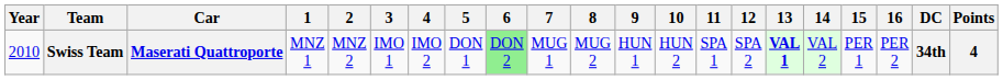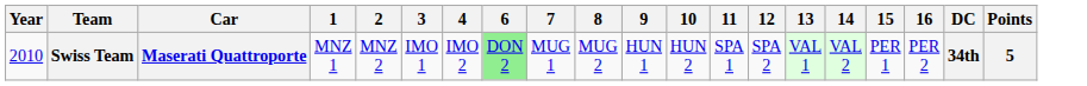 <table class="wikitable" style="text-align:center; font-size:85%">
 <tr>
 <th>Year</th>
 <th>Team</th>
 <th>Car</th>
 <th>1</th>
 <th>2</th>
 <th>3</th>
 <th>4</th>
-<th>5</th>
 <th>6</th>
 <th>7</th>
 <th>8</th>
 <th>9</th>
 <th>10</th>
 <th>11</th>
 <th>12</th>
 <th>13</th>
 <th>14</th>
 <th>15</th>
 <th>16</th>
 <th>DC</th>
 <th>Points</th>
 </tr>
 <tr>
 <td><a href='#'>2010</a></td>
 <th nowrap>Swiss Team</th>
 <th nowrap><a href='#'>Maserati Quattroporte</a></th>
 <td><a href='#'>MNZ<br>1</a></td>
 <td><a href='#'>MNZ<br>2</a></td>
 <td><a href='#'>IMO<br>1</a></td>
 <td><a href='#'>IMO<br>2</a></td>
-<td><a href='#'>DON<br>1</a></td>
 <td style="background: lightgreen;"><a href='#'>DON<br>2</a></td>
 <td><a href='#'>MUG<br>1</a></td>
 <td><a href='#'>MUG<br>2</a></td>
 <td><a href='#'>HUN<br>1</a></td>
 <td><a href='#'>HUN<br>2</a></td>
 <td><a href='#'>SPA<br>1</a></td>
 <td><a href='#'>SPA<br>2</a></td>
-<td style="background:#dfffdf;"><strong><a href='#'>VAL<br>1</a><br></strong></td>
+<td style="background:#dfffdf;"><a href='#'>VAL<br>1</a><br></td>
 <td style="background:#dfffdf;"><a href='#'>VAL<br>2</a><br></td>
 <td><a href='#'>PER<br>1</a></td>
 <td><a href='#'>PER<br>2</a></td>
 <th>34th</th>
-<th>4</th>
+<th>5</th>
 </tr>
 </table>
